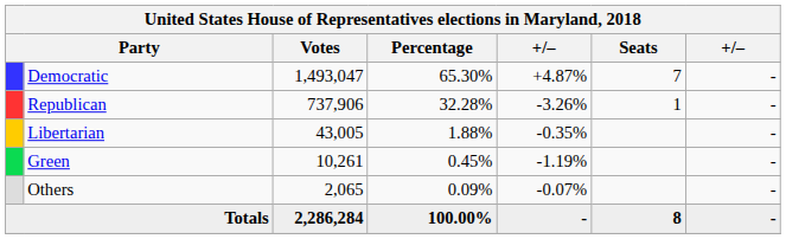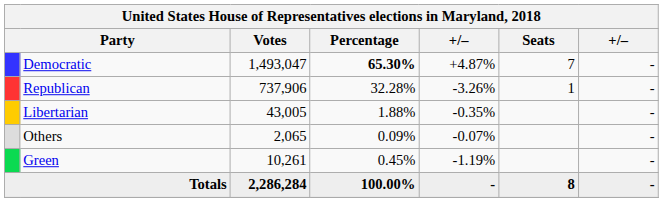 <table class="wikitable" style="font-size: 95%;">
 <tr>
 <th colspan="7">United States House of Representatives elections in Maryland, 2018</th>
 </tr>
 <tr>
 <th colspan=2 style="width: 15em">Party</th>
 <th style="width: 5em">Votes</th>
 <th style="width: 7em">Percentage</th>
 <th style="width: 5em">+/–</th>
 <th style="width: 5em">Seats</th>
 <th style="width: 5em">+/–</th>
 </tr>
 <tr>
 <th style="background-color:#3333FF; width: 3px"></th>
 <td style="width: 130px"><a href='#'>Democratic</a></td>
 <td align="right">1,493,047</td>
-<td align="right">65.30%</td>
+<td align="right"><strong>65.30%</strong></td>
 <td align="right">+4.87%</td>
 <td align="right">7</td>
 <td align="right">-</td>
 </tr>
 <tr>
 <th style="background-color:#FF3333; width: 3px"></th>
 <td style="width: 130px"><a href='#'>Republican</a></td>
 <td align="right">737,906</td>
 <td align="right">32.28%</td>
 <td align="right">-3.26%</td>
 <td align="right">1</td>
 <td align="right">-</td>
 </tr>
 <tr>
 <th style="background-color:#FFCC00; width: 3px"></th>
 <td style="width: 130px"><a href='#'>Libertarian</a></td>
 <td align="right">43,005</td>
 <td align="right">1.88%</td>
 <td align="right">-0.35%</td>
 <td align="right"></td>
 <td align="right">-</td>
 </tr>
 <tr>
+<th style="background-color:#DDDDDD; width: 3px"></th>
+<td style="width: 130px">Others</td>
+<td align="right">2,065</td>
+<td align="right">0.09%</td>
+<td align="right">-0.07%</td>
+<td align="right"></td>
+<td align="right">-</td>
+</tr>
+<tr>
 <th style="background-color:#0BDA51; width: 3px"></th>
 <td style="width: 130px"><a href='#'>Green</a></td>
 <td align="right">10,261</td>
 <td align="right">0.45%</td>
 <td align="right">-1.19%</td>
-<td align="right"></td>
-<td align="right">-</td>
-</tr>
-<tr>
-<th style="background-color:#DDDDDD; width: 3px"></th>
-<td style="width: 130px">Others</td>
-<td align="right">2,065</td>
-<td align="right">0.09%</td>
-<td align="right">-0.07%</td>
 <td align="right"></td>
 <td align="right">-</td>
 </tr>
 <tr bgcolor="#EEEEEE">
 <td colspan="2" align="right"><strong>Totals</strong></td>
 <td align="right"><strong>2,286,284</strong></td>
 <td align="right"><strong>100.00%</strong></td>
 <td align="right"><strong>-</strong></td>
 <td align="right"><strong>8</strong></td>
 <td align="right"><strong>-</strong></td>
 </tr>
 <tr bgcolor="#EEEEEE">
 </tr>
 </table>
